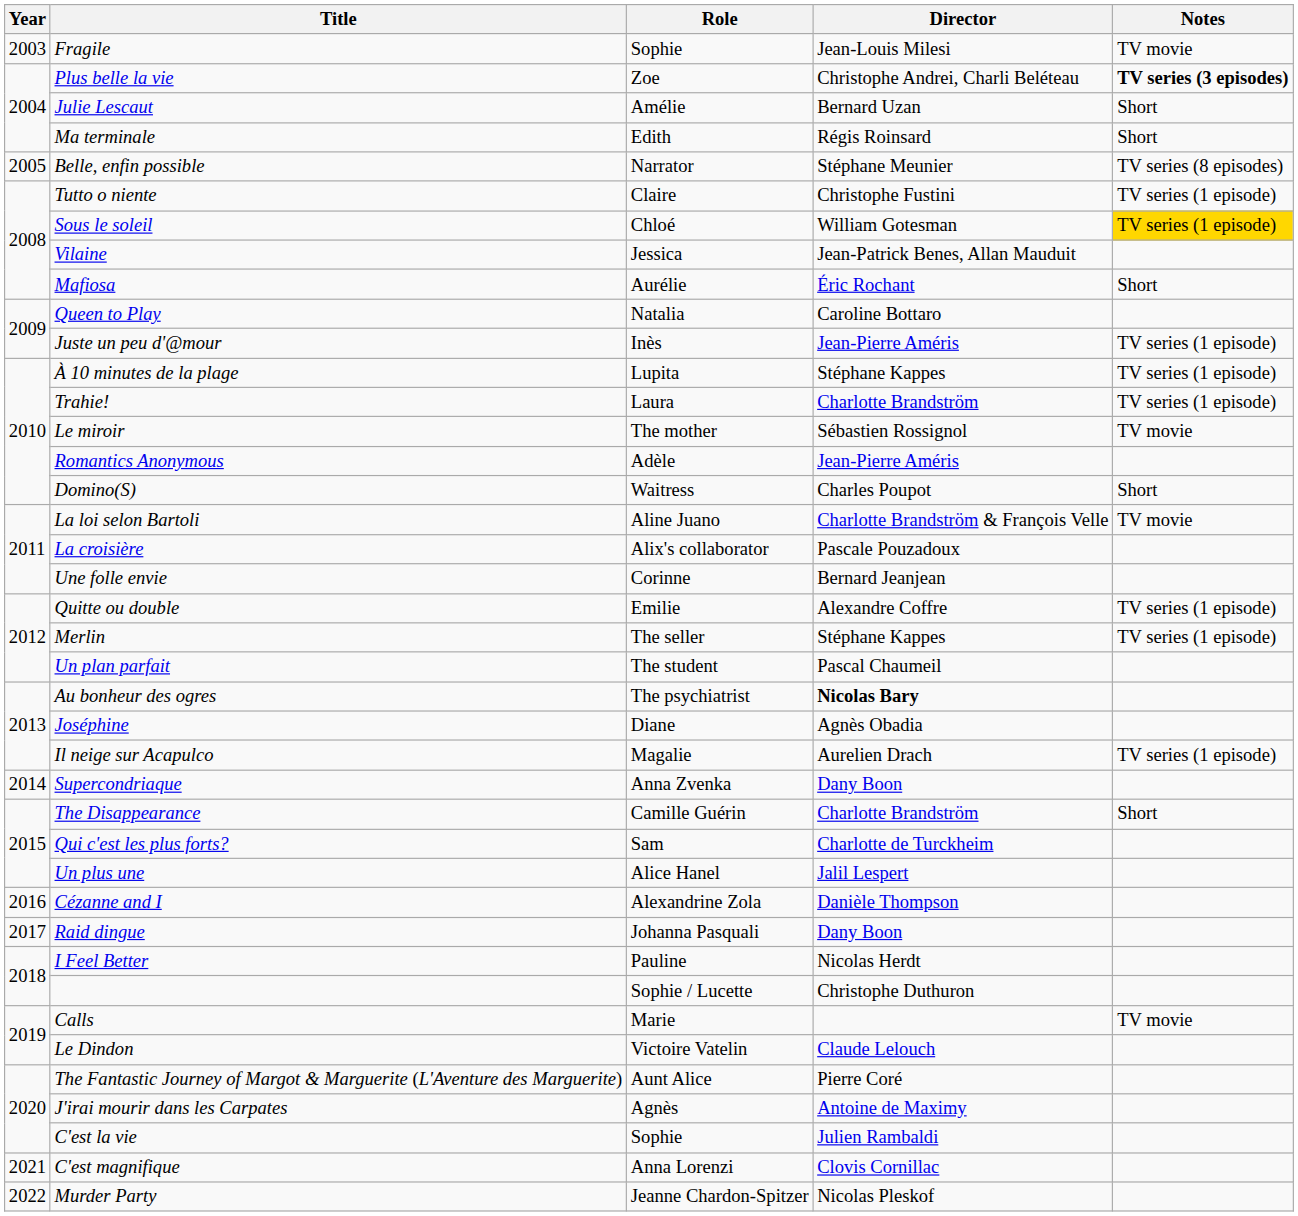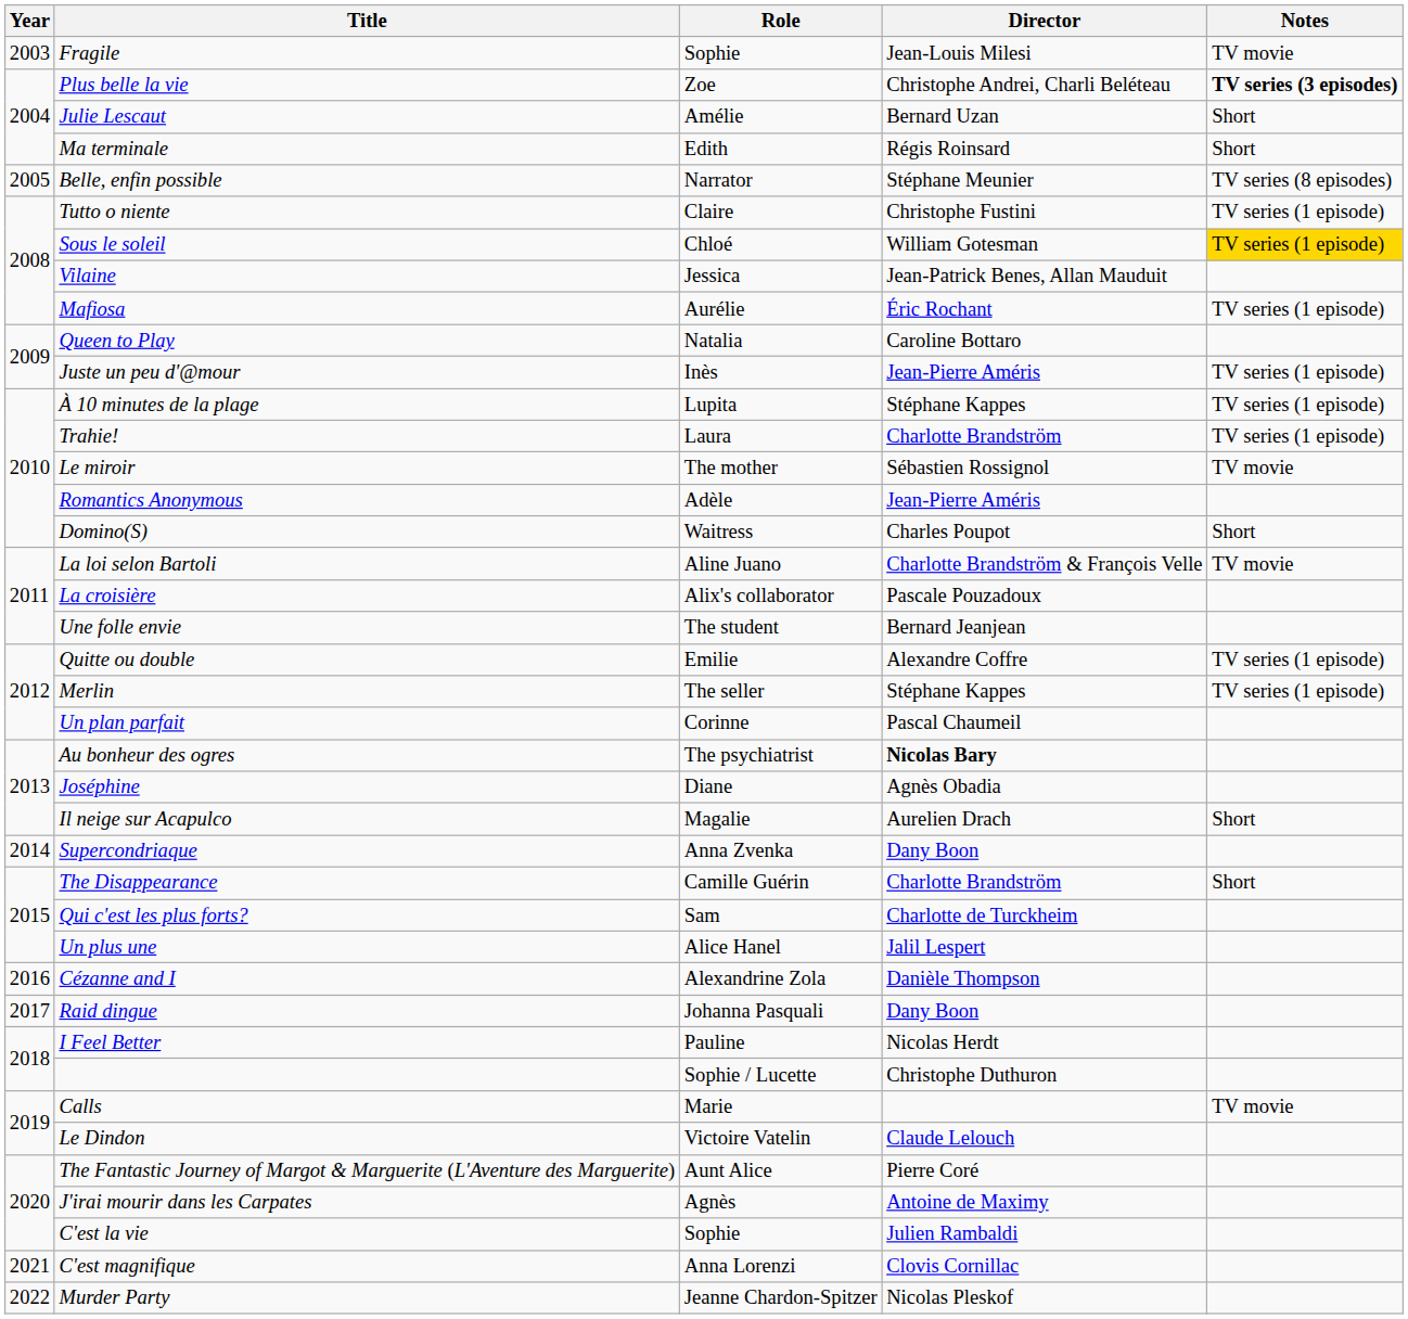 <table class="wikitable sortable">
 <tr>
 <th>Year</th>
 <th>Title</th>
 <th>Role</th>
 <th>Director</th>
 <th class="unsortable">Notes</th>
 </tr>
 <tr>
 <td>2003</td>
 <td><em>Fragile</em></td>
 <td>Sophie</td>
 <td>Jean-Louis Milesi</td>
 <td>TV movie</td>
 </tr>
 <tr>
 <td rowspan=3>2004</td>
 <td><em><a href='#'>Plus belle la vie</a></em></td>
 <td>Zoe</td>
 <td>Christophe Andrei, Charli Beléteau</td>
 <td><strong>TV series (3 episodes)</strong></td>
 </tr>
 <tr>
 <td><em><a href='#'>Julie Lescaut</a></em></td>
 <td>Amélie</td>
 <td>Bernard Uzan</td>
 <td>Short</td>
 </tr>
 <tr>
 <td><em>Ma terminale</em></td>
 <td>Edith</td>
 <td>Régis Roinsard</td>
 <td>Short</td>
 </tr>
 <tr>
 <td>2005</td>
 <td><em>Belle, enfin possible</em></td>
 <td>Narrator</td>
 <td>Stéphane Meunier</td>
 <td>TV series (8 episodes)</td>
 </tr>
 <tr>
 <td rowspan=4>2008</td>
 <td><em>Tutto o niente</em></td>
 <td>Claire</td>
 <td>Christophe Fustini</td>
 <td>TV series (1 episode)</td>
 </tr>
 <tr>
 <td><em><a href='#'>Sous le soleil</a></em></td>
 <td>Chloé</td>
 <td>William Gotesman</td>
 <td style="background: gold;">TV series (1 episode)</td>
 </tr>
 <tr>
 <td><em><a href='#'>Vilaine</a></em></td>
 <td>Jessica</td>
 <td>Jean-Patrick Benes, Allan Mauduit</td>
 <td></td>
 </tr>
 <tr>
 <td><em><a href='#'>Mafiosa</a></em></td>
 <td>Aurélie</td>
 <td><a href='#'>Éric Rochant</a></td>
-<td>Short</td>
+<td>TV series (1 episode)</td>
 </tr>
 <tr>
 <td rowspan=2>2009</td>
 <td><em><a href='#'>Queen to Play</a></em></td>
 <td>Natalia</td>
 <td>Caroline Bottaro</td>
 <td></td>
 </tr>
 <tr>
 <td><em>Juste un peu d'@mour</em></td>
 <td>Inès</td>
 <td><a href='#'>Jean-Pierre Améris</a></td>
 <td>TV series (1 episode)</td>
 </tr>
 <tr>
 <td rowspan=5>2010</td>
 <td><em>À 10 minutes de la plage</em></td>
 <td>Lupita</td>
 <td>Stéphane Kappes</td>
 <td>TV series (1 episode)</td>
 </tr>
 <tr>
 <td><em>Trahie!</em></td>
 <td>Laura</td>
 <td><a href='#'>Charlotte Brandström</a></td>
 <td>TV series (1 episode)</td>
 </tr>
 <tr>
 <td><em>Le miroir</em></td>
 <td>The mother</td>
 <td>Sébastien Rossignol</td>
 <td>TV movie</td>
 </tr>
 <tr>
 <td><em><a href='#'>Romantics Anonymous</a></em></td>
 <td>Adèle</td>
 <td><a href='#'>Jean-Pierre Améris</a></td>
 <td></td>
 </tr>
 <tr>
 <td><em>Domino(S)</em></td>
 <td>Waitress</td>
 <td>Charles Poupot</td>
 <td>Short</td>
 </tr>
 <tr>
 <td rowspan=3>2011</td>
 <td><em>La loi selon Bartoli</em></td>
 <td>Aline Juano</td>
 <td><a href='#'>Charlotte Brandström</a> & François Velle</td>
 <td>TV movie</td>
 </tr>
 <tr>
 <td><em><a href='#'>La croisière</a></em></td>
 <td>Alix's collaborator</td>
 <td>Pascale Pouzadoux</td>
 <td></td>
 </tr>
 <tr>
 <td><em>Une folle envie</em></td>
-<td>Corinne</td>
+<td>The student</td>
 <td>Bernard Jeanjean</td>
 <td></td>
 </tr>
 <tr>
 <td rowspan=3>2012</td>
 <td><em>Quitte ou double</em></td>
 <td>Emilie</td>
 <td>Alexandre Coffre</td>
 <td>TV series (1 episode)</td>
 </tr>
 <tr>
 <td><em>Merlin</em></td>
 <td>The seller</td>
 <td>Stéphane Kappes</td>
 <td>TV series (1 episode)</td>
 </tr>
 <tr>
 <td><em><a href='#'>Un plan parfait</a></em></td>
-<td>The student</td>
+<td>Corinne</td>
 <td>Pascal Chaumeil</td>
 <td></td>
 </tr>
 <tr>
 <td rowspan=3>2013</td>
 <td><em>Au bonheur des ogres</em></td>
 <td>The psychiatrist</td>
 <td><strong>Nicolas Bary</strong></td>
 <td></td>
 </tr>
 <tr>
 <td><em><a href='#'>Joséphine</a></em></td>
 <td>Diane</td>
 <td>Agnès Obadia</td>
 <td></td>
 </tr>
 <tr>
 <td><em>Il neige sur Acapulco</em></td>
 <td>Magalie</td>
 <td>Aurelien Drach</td>
-<td>TV series (1 episode)</td>
+<td>Short</td>
 </tr>
 <tr>
 <td>2014</td>
 <td><em><a href='#'>Supercondriaque</a></em></td>
 <td>Anna Zvenka</td>
 <td><a href='#'>Dany Boon</a></td>
 <td></td>
 </tr>
 <tr>
 <td rowspan=3>2015</td>
 <td><em><a href='#'>The Disappearance</a></em></td>
 <td>Camille Guérin</td>
 <td><a href='#'>Charlotte Brandström</a></td>
 <td>Short</td>
 </tr>
 <tr>
 <td><em><a href='#'>Qui c'est les plus forts?</a></em></td>
 <td>Sam</td>
 <td><a href='#'>Charlotte de Turckheim</a></td>
 <td></td>
 </tr>
 <tr>
 <td><em><a href='#'>Un plus une</a></em></td>
 <td>Alice Hanel</td>
 <td><a href='#'>Jalil Lespert</a></td>
 <td></td>
 </tr>
 <tr>
 <td>2016</td>
 <td><em><a href='#'>Cézanne and I</a></em></td>
 <td>Alexandrine Zola</td>
 <td><a href='#'>Danièle Thompson</a></td>
 <td></td>
 </tr>
 <tr>
 <td>2017</td>
 <td><em><a href='#'>Raid dingue</a></em></td>
 <td>Johanna Pasquali</td>
 <td><a href='#'>Dany Boon</a></td>
 <td></td>
 </tr>
 <tr>
 <td rowspan=2>2018</td>
 <td><em><a href='#'>I Feel Better</a></em></td>
 <td>Pauline</td>
 <td>Nicolas Herdt</td>
 <td></td>
 </tr>
 <tr>
 <td><em></em></td>
 <td>Sophie / Lucette</td>
 <td>Christophe Duthuron</td>
 <td></td>
 </tr>
 <tr>
 <td rowspan=2>2019</td>
 <td><em>Calls</em></td>
 <td>Marie</td>
 <td></td>
 <td>TV movie</td>
 </tr>
 <tr>
 <td><em>Le Dindon</em></td>
 <td>Victoire Vatelin</td>
 <td><a href='#'>Claude Lelouch</a></td>
 <td></td>
 </tr>
 <tr>
 <td rowspan=3>2020</td>
 <td><em>The Fantastic Journey of Margot & Marguerite</em> (<em>L'Aventure des Marguerite</em>)</td>
 <td>Aunt Alice</td>
 <td>Pierre Coré</td>
 <td></td>
 </tr>
 <tr>
 <td><em>J'irai mourir dans les Carpates</em></td>
 <td>Agnès</td>
 <td><a href='#'>Antoine de Maximy</a></td>
 <td></td>
 </tr>
 <tr>
 <td><em>C'est la vie</em></td>
 <td>Sophie</td>
 <td><a href='#'>Julien Rambaldi</a></td>
 <td></td>
 </tr>
 <tr>
 <td>2021</td>
 <td><em>C'est magnifique</em></td>
 <td>Anna Lorenzi</td>
 <td><a href='#'>Clovis Cornillac</a></td>
 <td></td>
 </tr>
 <tr>
 <td>2022</td>
 <td><em>Murder Party</em></td>
 <td>Jeanne Chardon-Spitzer</td>
 <td>Nicolas Pleskof</td>
 <td></td>
 </tr>
 </table>
